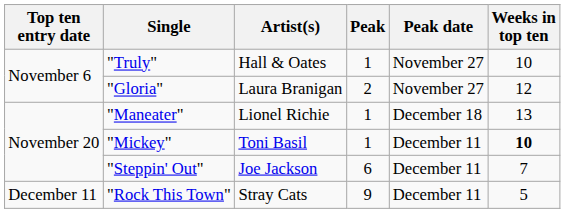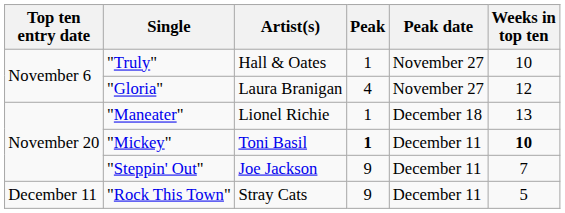 <table class="wikitable sortable">
 <tr>
 <th>Top ten<br>entry date</th>
 <th>Single</th>
 <th>Artist(s)</th>
 <th data-sort-type="number">Peak</th>
 <th>Peak date</th>
 <th data-sort-type="number">Weeks in<br>top ten</th>
 </tr>
 <tr>
 <td rowspan="2">November 6</td>
 <td>"<a href='#'>Truly</a>"</td>
 <td>Hall & Oates</td>
 <td align=center>1</td>
 <td>November 27</td>
 <td align=center>10</td>
 </tr>
 <tr>
 <td>"<a href='#'>Gloria</a>"</td>
 <td>Laura Branigan</td>
-<td align=center>2</td>
+<td align=center>4</td>
 <td>November 27</td>
 <td align=center>12</td>
 </tr>
 <tr>
 <td rowspan="3">November 20</td>
 <td>"<a href='#'>Maneater</a>"</td>
 <td>Lionel Richie</td>
 <td align=center>1</td>
 <td>December 18</td>
 <td align=center>13</td>
 </tr>
 <tr>
 <td>"<a href='#'>Mickey</a>"</td>
 <td><a href='#'>Toni Basil</a></td>
-<td align=center>1</td>
+<td align=center><strong>1</strong></td>
 <td>December 11</td>
 <td align=center><strong>10</strong></td>
 </tr>
 <tr>
 <td>"<a href='#'>Steppin' Out</a>"</td>
 <td><a href='#'>Joe Jackson</a></td>
-<td align=center>6</td>
+<td align=center>9</td>
 <td>December 11</td>
 <td align=center>7</td>
 </tr>
 <tr>
 <td>December 11</td>
 <td>"<a href='#'>Rock This Town</a>"</td>
 <td>Stray Cats</td>
 <td align=center>9</td>
 <td>December 11</td>
 <td align=center>5</td>
 </tr>
 </table>
